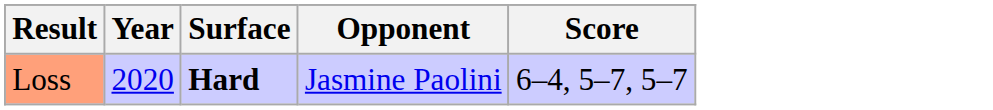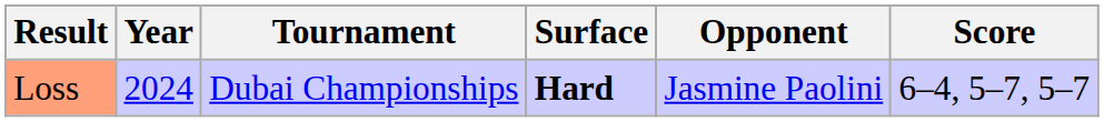 <table class="wikitable">
 <tr>
 <th>Result</th>
 <th>Year</th>
+<th>Tournament</th>
 <th>Surface</th>
 <th>Opponent</th>
 <th>Score</th>
 </tr>
 <tr style="background:#ccccff;">
 <td bgcolor=ffa07a>Loss</td>
-<td><a href='#'>2020</a></td>
+<td><a href='#'>2024</a></td>
+<td><a href='#'>Dubai Championships</a></td>
 <td><strong>Hard</strong></td>
 <td> <a href='#'>Jasmine Paolini</a></td>
 <td>6–4, 5–7, 5–7</td>
 </tr>
 </table>
